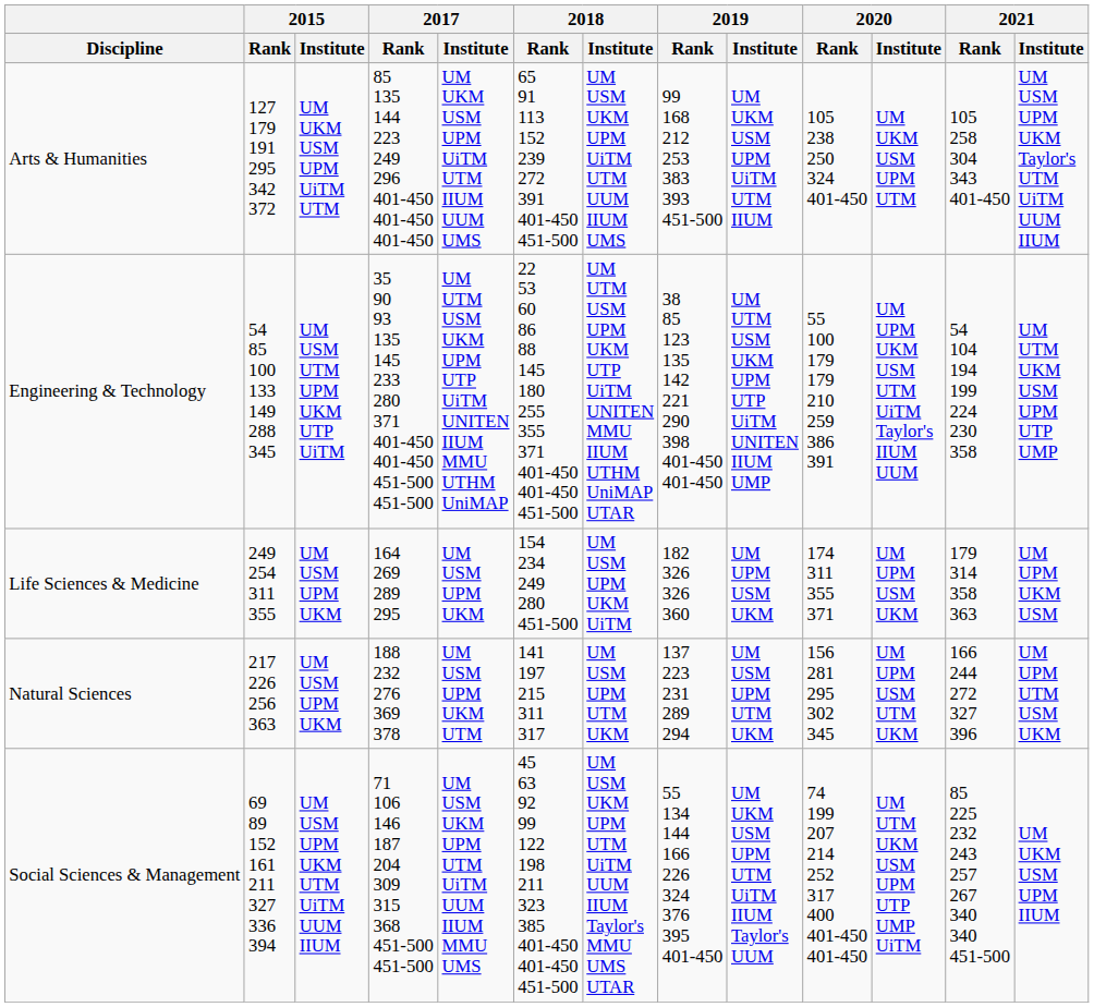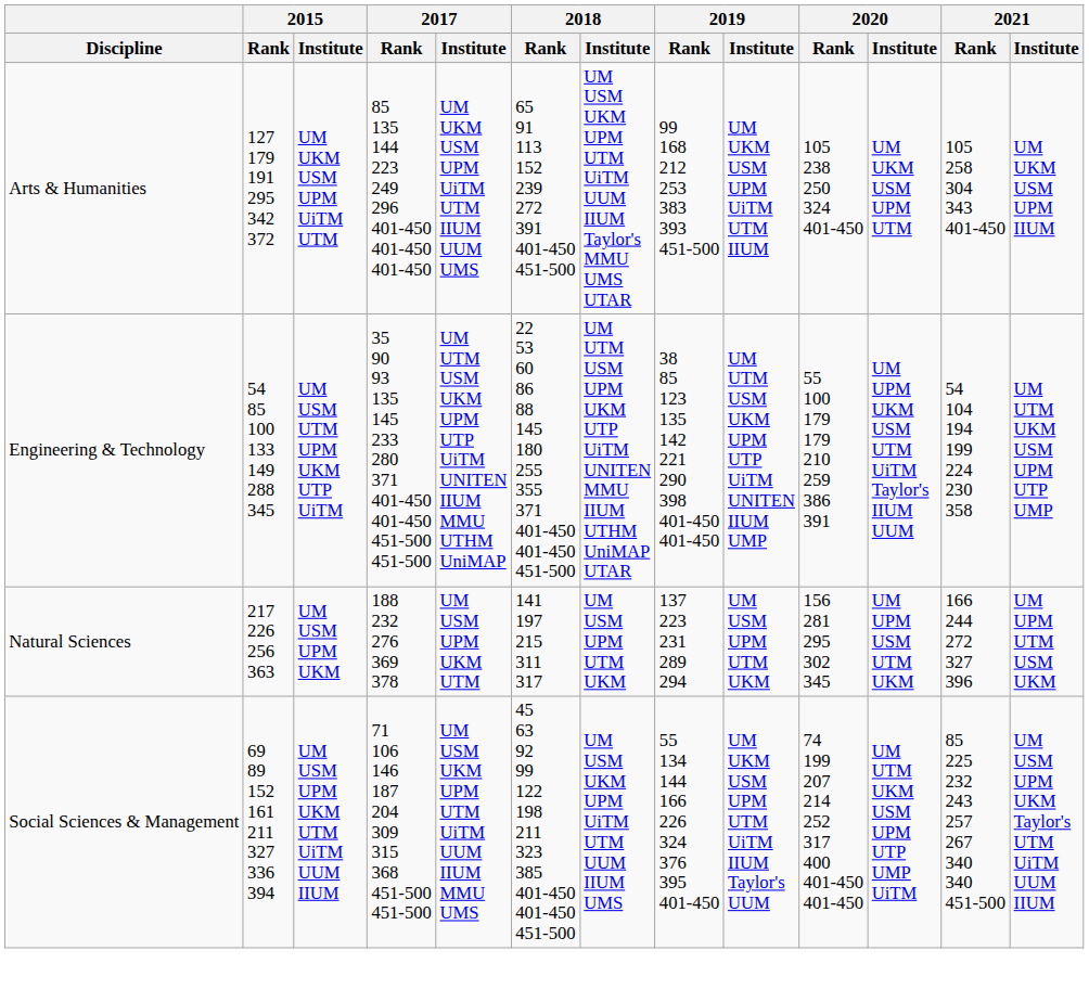 <table class="wikitable">
 <tr>
 <th></th>
 <th colspan="2">2015</th>
 <th colspan="2">2017</th>
 <th colspan="2">2018</th>
 <th colspan="2">2019</th>
 <th colspan="2">2020</th>
 <th colspan="2">2021</th>
 </tr>
 <tr>
 <th>Discipline</th>
 <th>Rank</th>
 <th>Institute</th>
 <th>Rank</th>
 <th>Institute</th>
 <th>Rank</th>
 <th>Institute</th>
 <th>Rank</th>
 <th>Institute</th>
 <th>Rank</th>
 <th>Institute</th>
 <th>Rank</th>
 <th>Institute</th>
 </tr>
 <tr>
 <td>Arts & Humanities</td>
 <td> 127<br>179<br>191<br>295<br>342<br>372</td>
 <td><a href='#'>UM</a><br><a href='#'>UKM</a><br><a href='#'>USM</a><br><a href='#'>UPM</a><br><a href='#'>UiTM</a><br><a href='#'>UTM</a></td>
 <td> 85<br>135<br>144<br>223<br>249<br>296<br>401-450<br>401-450<br>401-450</td>
 <td><a href='#'>UM</a><br><a href='#'>UKM</a><br><a href='#'>USM</a><br><a href='#'>UPM</a><br><a href='#'>UiTM</a><br><a href='#'>UTM</a><br><a href='#'>IIUM</a><br><a href='#'>UUM</a><br><a href='#'>UMS</a></td>
 <td> 65<br>91<br>113<br>152<br>239<br>272<br>391<br>401-450<br>451-500</td>
-<td><a href='#'>UM</a><br><a href='#'>USM</a><br><a href='#'>UKM</a><br><a href='#'>UPM</a><br><a href='#'>UiTM</a><br><a href='#'>UTM</a><br><a href='#'>UUM</a><br><a href='#'>IIUM</a><br><a href='#'>UMS</a></td>
+<td><a href='#'>UM</a><br><a href='#'>USM</a><br><a href='#'>UKM</a><br><a href='#'>UPM</a><br><a href='#'>UTM</a><br><a href='#'>UiTM</a><br><a href='#'>UUM</a><br><a href='#'>IIUM</a><br><a href='#'>Taylor's</a><br><a href='#'>MMU</a><br><a href='#'>UMS</a><br><a href='#'>UTAR</a></td>
 <td> 99<br>168<br>212<br>253<br>383<br>393<br>451-500</td>
 <td><a href='#'>UM</a><br><a href='#'>UKM</a><br><a href='#'>USM</a><br><a href='#'>UPM</a><br><a href='#'>UiTM</a><br><a href='#'>UTM</a><br><a href='#'>IIUM</a></td>
 <td> 105<br>238<br>250<br>324<br>401-450</td>
 <td><a href='#'>UM</a><br><a href='#'>UKM</a><br><a href='#'>USM</a><br><a href='#'>UPM</a><br><a href='#'>UTM</a></td>
 <td> 105<br>258<br>304<br>343<br>401-450</td>
-<td><a href='#'>UM</a><br><a href='#'>USM</a><br><a href='#'>UPM</a><br><a href='#'>UKM</a><br><a href='#'>Taylor's</a><br><a href='#'>UTM</a><br><a href='#'>UiTM</a><br><a href='#'>UUM</a><br><a href='#'>IIUM</a></td>
+<td><a href='#'>UM</a><br><a href='#'>UKM</a><br><a href='#'>USM</a><br><a href='#'>UPM</a><br><a href='#'>IIUM</a></td>
 </tr>
 <tr>
 <td>Engineering & Technology</td>
 <td> 54<br>85<br>100<br>133<br>149<br>288<br>345</td>
 <td><a href='#'>UM</a><br><a href='#'>USM</a><br><a href='#'>UTM</a><br><a href='#'>UPM</a><br><a href='#'>UKM</a><br><a href='#'>UTP</a><br><a href='#'>UiTM</a></td>
 <td> 35<br>90<br>93<br>135<br>145<br>233<br>280<br>371<br>401-450<br>401-450<br>451-500<br>451-500</td>
 <td><a href='#'>UM</a><br><a href='#'>UTM</a><br><a href='#'>USM</a><br><a href='#'>UKM</a><br><a href='#'>UPM</a><br><a href='#'>UTP</a><br><a href='#'>UiTM</a><br><a href='#'>UNITEN</a><br><a href='#'>IIUM</a><br><a href='#'>MMU</a><br><a href='#'>UTHM</a><br><a href='#'>UniMAP</a></td>
 <td> 22<br>53<br>60<br>86<br>88<br>145<br>180<br>255<br>355<br>371<br>401-450<br>401-450<br>451-500</td>
 <td><a href='#'>UM</a><br><a href='#'>UTM</a><br><a href='#'>USM</a><br><a href='#'>UPM</a><br><a href='#'>UKM</a><br><a href='#'>UTP</a><br><a href='#'>UiTM</a><br><a href='#'>UNITEN</a><br><a href='#'>MMU</a><br><a href='#'>IIUM</a><br><a href='#'>UTHM</a><br><a href='#'>UniMAP</a><br><a href='#'>UTAR</a></td>
 <td> 38<br>85<br>123<br>135<br>142<br>221<br>290<br>398<br>401-450<br>401-450</td>
 <td><a href='#'>UM</a><br><a href='#'>UTM</a><br><a href='#'>USM</a><br><a href='#'>UKM</a><br><a href='#'>UPM</a><br><a href='#'>UTP</a><br><a href='#'>UiTM</a><br><a href='#'>UNITEN</a><br><a href='#'>IIUM</a><br><a href='#'>UMP</a></td>
 <td> 55<br>100<br>179<br>179<br>210<br>259<br>386<br>391</td>
 <td><a href='#'>UM</a><br><a href='#'>UPM</a><br><a href='#'>UKM</a><br><a href='#'>USM</a><br><a href='#'>UTM</a><br><a href='#'>UiTM</a><br><a href='#'>Taylor's</a><br><a href='#'>IIUM</a><br><a href='#'>UUM</a></td>
 <td> 54<br>104<br>194<br>199<br>224<br>230<br>358</td>
 <td><a href='#'>UM</a><br><a href='#'>UTM</a><br><a href='#'>UKM</a><br><a href='#'>USM</a><br><a href='#'>UPM</a><br><a href='#'>UTP</a><br><a href='#'>UMP</a></td>
-</tr>
-<tr>
-<td>Life Sciences & Medicine</td>
-<td> 249<br>254<br>311<br>355</td>
-<td><a href='#'>UM</a><br><a href='#'>USM</a><br><a href='#'>UPM</a><br><a href='#'>UKM</a></td>
-<td> 164<br>269<br>289<br>295</td>
-<td><a href='#'>UM</a><br><a href='#'>USM</a><br><a href='#'>UPM</a><br><a href='#'>UKM</a></td>
-<td> 154<br>234<br>249<br>280<br>451-500</td>
-<td><a href='#'>UM</a><br><a href='#'>USM</a><br><a href='#'>UPM</a><br><a href='#'>UKM</a><br><a href='#'>UiTM</a></td>
-<td> 182<br>326<br>326<br>360</td>
-<td><a href='#'>UM</a><br><a href='#'>UPM</a><br><a href='#'>USM</a><br><a href='#'>UKM</a></td>
-<td> 174<br>311<br>355<br>371</td>
-<td><a href='#'>UM</a><br><a href='#'>UPM</a><br><a href='#'>USM</a><br><a href='#'>UKM</a></td>
-<td> 179<br>314<br>358<br>363</td>
-<td><a href='#'>UM</a><br><a href='#'>UPM</a><br><a href='#'>UKM</a><br><a href='#'>USM</a></td>
 </tr>
 <tr>
 <td>Natural Sciences</td>
 <td> 217<br>226<br>256<br>363</td>
 <td><a href='#'>UM</a><br><a href='#'>USM</a><br><a href='#'>UPM</a><br><a href='#'>UKM</a></td>
 <td> 188<br>232<br>276<br>369<br>378</td>
 <td><a href='#'>UM</a><br><a href='#'>USM</a><br><a href='#'>UPM</a><br><a href='#'>UKM</a><br><a href='#'>UTM</a></td>
 <td> 141<br>197<br>215<br>311<br>317</td>
 <td><a href='#'>UM</a><br><a href='#'>USM</a><br><a href='#'>UPM</a><br><a href='#'>UTM</a><br><a href='#'>UKM</a></td>
 <td> 137<br>223<br>231<br>289<br>294</td>
 <td><a href='#'>UM</a><br><a href='#'>USM</a><br><a href='#'>UPM</a><br><a href='#'>UTM</a><br><a href='#'>UKM</a></td>
 <td> 156<br>281<br>295<br>302<br>345</td>
 <td><a href='#'>UM</a><br><a href='#'>UPM</a><br><a href='#'>USM</a><br><a href='#'>UTM</a><br><a href='#'>UKM</a></td>
 <td> 166<br>244<br>272<br>327<br>396</td>
 <td><a href='#'>UM</a><br><a href='#'>UPM</a><br><a href='#'>UTM</a><br><a href='#'>USM</a><br><a href='#'>UKM</a></td>
 </tr>
 <tr>
 <td>Social Sciences & Management</td>
 <td> 69<br>89<br>152<br>161<br>211<br>327<br>336<br>394</td>
 <td><a href='#'>UM</a><br><a href='#'>USM</a><br><a href='#'>UPM</a><br><a href='#'>UKM</a><br><a href='#'>UTM</a><br><a href='#'>UiTM</a><br><a href='#'>UUM</a><br><a href='#'>IIUM</a></td>
 <td> 71<br>106<br>146<br>187<br>204<br>309<br>315<br>368<br>451-500<br>451-500</td>
 <td><a href='#'>UM</a><br><a href='#'>USM</a><br><a href='#'>UKM</a><br><a href='#'>UPM</a><br><a href='#'>UTM</a><br><a href='#'>UiTM</a><br><a href='#'>UUM</a><br><a href='#'>IIUM</a><br><a href='#'>MMU</a><br><a href='#'>UMS</a></td>
 <td> 45<br>63<br>92<br>99<br>122<br>198<br>211<br>323<br>385<br>401-450<br>401-450<br>451-500</td>
-<td><a href='#'>UM</a><br><a href='#'>USM</a><br><a href='#'>UKM</a><br><a href='#'>UPM</a><br><a href='#'>UTM</a><br><a href='#'>UiTM</a><br><a href='#'>UUM</a><br><a href='#'>IIUM</a><br><a href='#'>Taylor's</a><br><a href='#'>MMU</a><br><a href='#'>UMS</a><br><a href='#'>UTAR</a></td>
+<td><a href='#'>UM</a><br><a href='#'>USM</a><br><a href='#'>UKM</a><br><a href='#'>UPM</a><br><a href='#'>UiTM</a><br><a href='#'>UTM</a><br><a href='#'>UUM</a><br><a href='#'>IIUM</a><br><a href='#'>UMS</a></td>
 <td> 55<br>134<br>144<br>166<br>226<br>324<br>376<br>395<br>401-450</td>
 <td><a href='#'>UM</a><br><a href='#'>UKM</a><br><a href='#'>USM</a><br><a href='#'>UPM</a><br><a href='#'>UTM</a><br><a href='#'>UiTM</a><br><a href='#'>IIUM</a><br><a href='#'>Taylor's</a><br><a href='#'>UUM</a></td>
 <td> 74<br>199<br>207<br>214<br>252<br>317<br>400<br>401-450<br>401-450</td>
 <td><a href='#'>UM</a><br><a href='#'>UTM</a><br><a href='#'>UKM</a><br><a href='#'>USM</a><br><a href='#'>UPM</a><br><a href='#'>UTP</a><br><a href='#'>UMP</a><br><a href='#'>UiTM</a></td>
 <td> 85<br>225<br>232<br>243<br>257<br>267<br>340<br>340<br>451-500</td>
-<td><a href='#'>UM</a><br><a href='#'>UKM</a><br><a href='#'>USM</a><br><a href='#'>UPM</a><br><a href='#'>IIUM</a></td>
+<td><a href='#'>UM</a><br><a href='#'>USM</a><br><a href='#'>UPM</a><br><a href='#'>UKM</a><br><a href='#'>Taylor's</a><br><a href='#'>UTM</a><br><a href='#'>UiTM</a><br><a href='#'>UUM</a><br><a href='#'>IIUM</a></td>
 </tr>
 </table>
